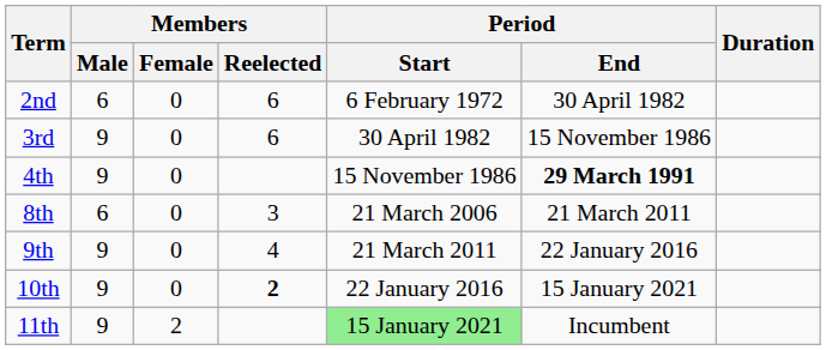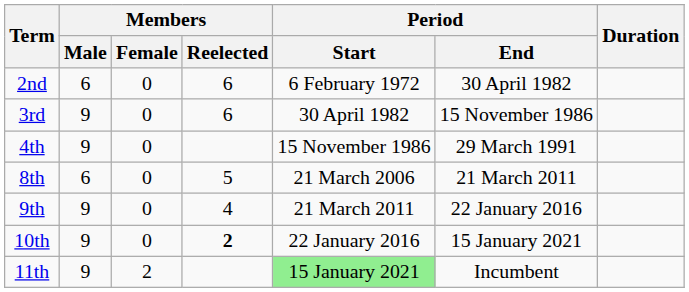 <table class="wikitable sortable">
 <tr>
 <th rowspan="2">Term</th>
 <th colspan="3 "unsortable>Members</th>
 <th colspan="2 "unsortable>Period</th>
 <th rowspan="2">Duration</th>
 </tr>
 <tr>
 <th>Male</th>
 <th>Female</th>
 <th>Reelected</th>
 <th>Start</th>
 <th>End</th>
 </tr>
 <tr>
 <td align="center"><a href='#'>2nd</a></td>
 <td align="center">6</td>
 <td align="center">0</td>
 <td align="center">6</td>
 <td align="center">6 February 1972</td>
 <td align="center">30 April 1982</td>
 <td align="center"></td>
 </tr>
 <tr>
 <td align="center"><a href='#'>3rd</a></td>
 <td align="center">9</td>
 <td align="center">0</td>
 <td align="center">6</td>
 <td align="center">30 April 1982</td>
 <td align="center">15 November 1986</td>
 <td align="center"></td>
 </tr>
 <tr>
 <td align="center"><a href='#'>4th</a></td>
 <td align="center">9</td>
 <td align="center">0</td>
 <td align="center"></td>
 <td align="center">15 November 1986</td>
-<td align="center"><strong>29 March 1991</strong></td>
+<td align="center">29 March 1991</td>
 <td align="center"></td>
 </tr>
 <tr>
 <td align="center"><a href='#'>8th</a></td>
 <td align="center">6</td>
 <td align="center">0</td>
-<td align="center">3</td>
+<td align="center">5</td>
 <td align="center">21 March 2006</td>
 <td align="center">21 March 2011</td>
 <td align="center"></td>
 </tr>
 <tr>
 <td align="center"><a href='#'>9th</a></td>
 <td align="center">9</td>
 <td align="center">0</td>
 <td align="center">4</td>
 <td align="center">21 March 2011</td>
 <td align="center">22 January 2016</td>
 <td align="center"></td>
 </tr>
 <tr>
 <td align="center"><a href='#'>10th</a></td>
 <td align="center">9</td>
 <td align="center">0</td>
 <td align="center"><strong>2</strong></td>
 <td align="center">22 January 2016</td>
 <td align="center">15 January 2021</td>
 <td align="center"></td>
 </tr>
 <tr>
 <td align="center"><a href='#'>11th</a></td>
 <td align="center">9</td>
 <td align="center">2</td>
 <td align="center"></td>
 <td align="center" style="background: lightgreen;">15 January 2021</td>
 <td align="center">Incumbent</td>
 <td align="center"></td>
 </tr>
 </table>
